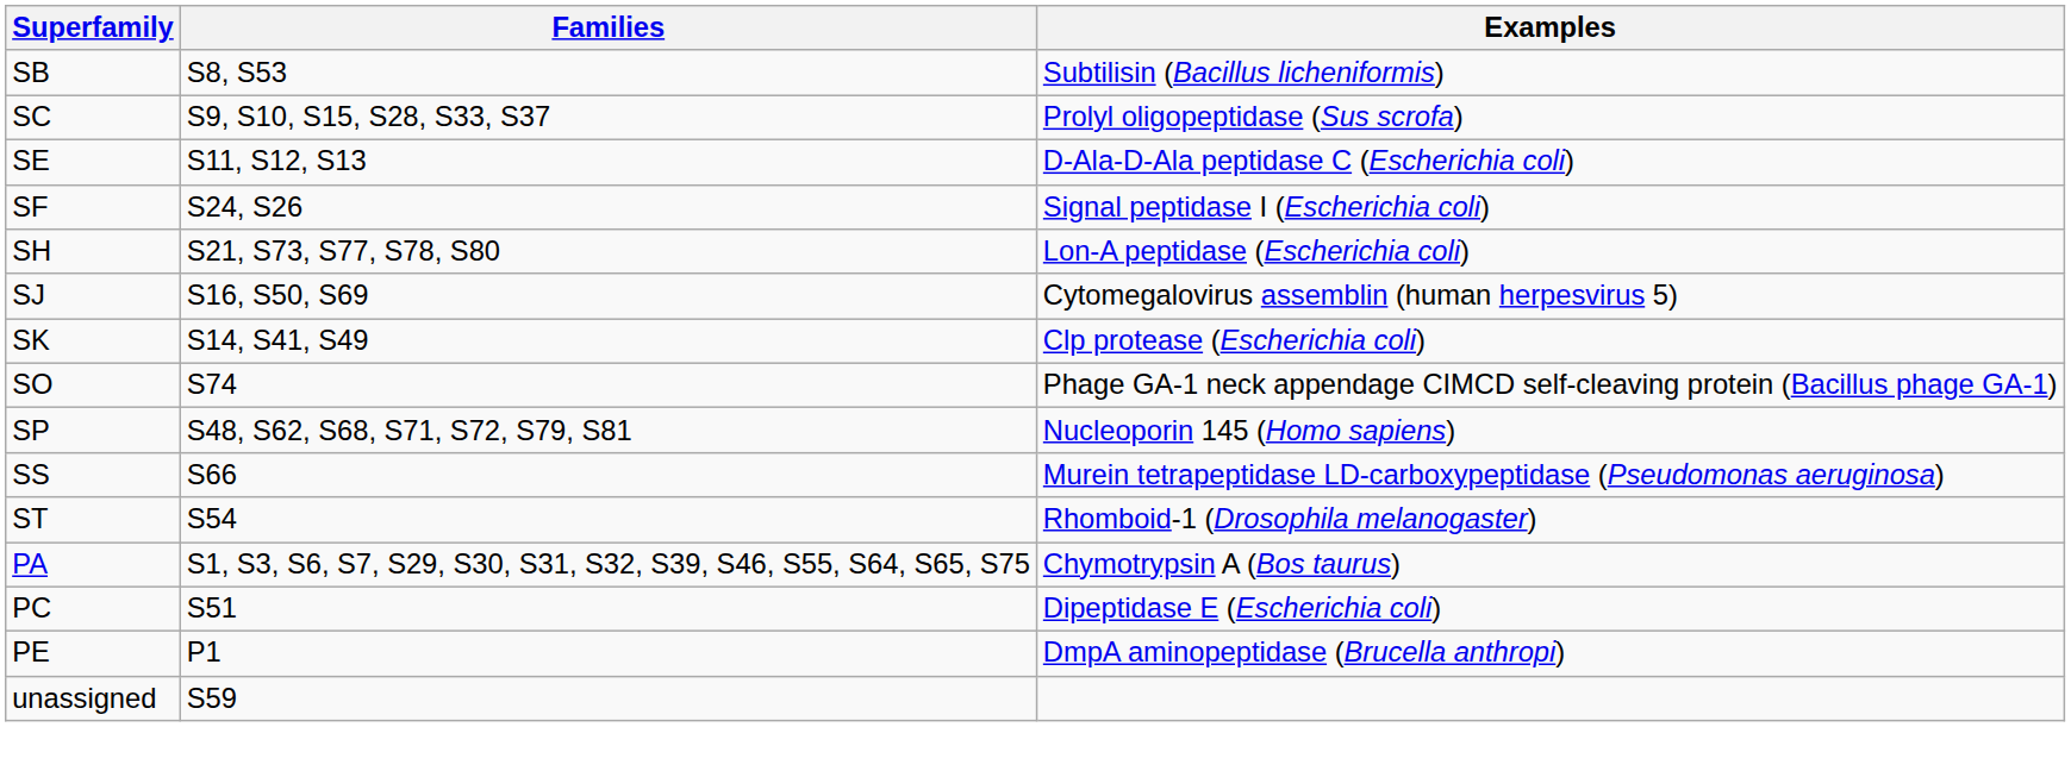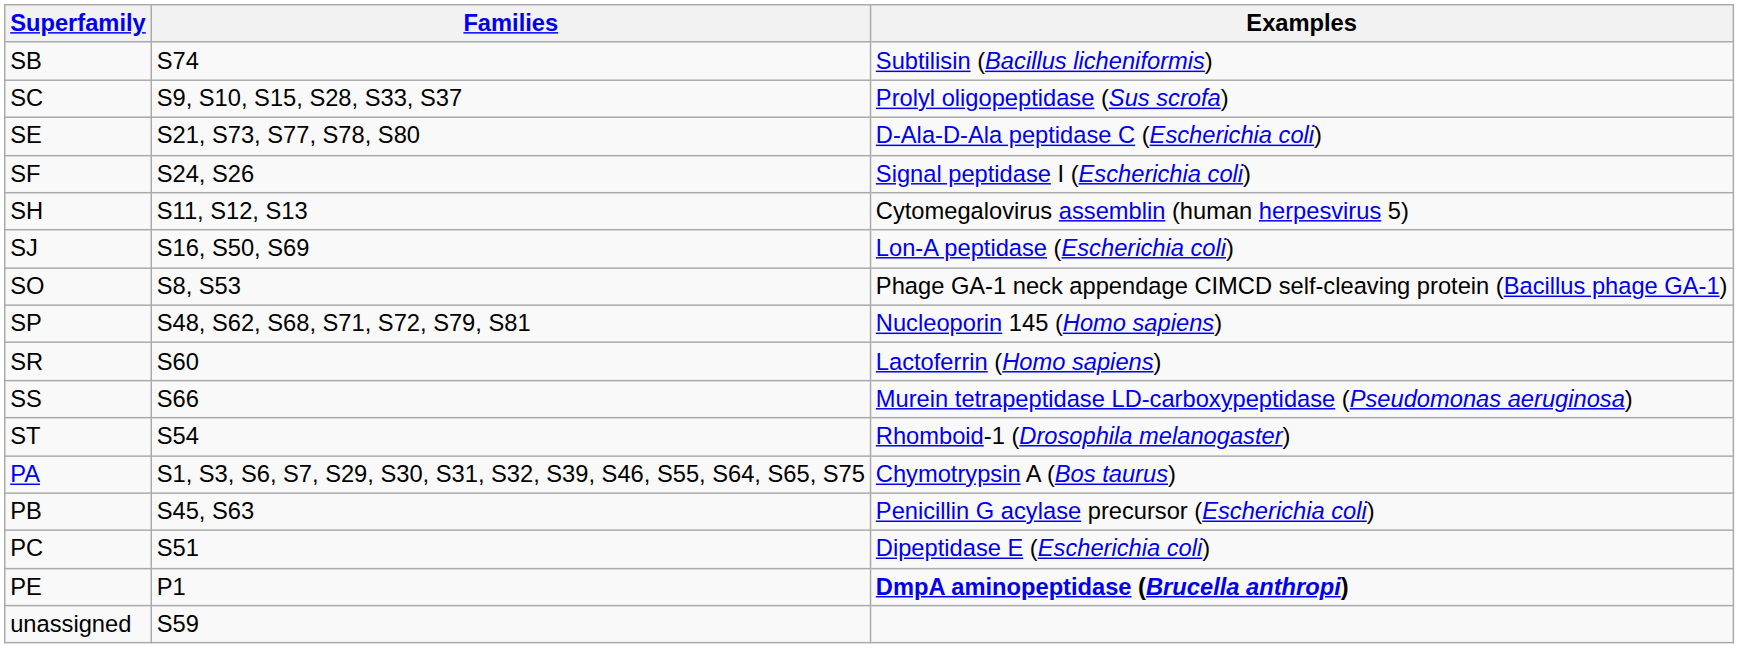 <table class="wikitable mw-collapsible mw-collapsed">
 <tr>
 <th><a href='#'>Superfamily</a></th>
 <th><a href='#'>Families</a></th>
 <th>Examples</th>
 </tr>
 <tr>
 <td>SB</td>
-<td>S8, S53</td>
+<td>S74</td>
 <td><a href='#'>Subtilisin</a> (<em><a href='#'>Bacillus licheniformis</a></em>)</td>
 </tr>
 <tr>
 <td>SC</td>
 <td>S9, S10, S15, S28, S33, S37</td>
 <td><a href='#'>Prolyl oligopeptidase</a> (<em><a href='#'>Sus scrofa</a></em>)</td>
 </tr>
 <tr>
 <td>SE</td>
-<td>S11, S12, S13</td>
+<td>S21, S73, S77, S78, S80</td>
 <td><a href='#'>D-Ala-D-Ala peptidase C</a> (<em><a href='#'>Escherichia coli</a></em>)</td>
 </tr>
 <tr>
 <td>SF</td>
 <td>S24, S26</td>
 <td><a href='#'>Signal peptidase</a> I (<em><a href='#'>Escherichia coli</a></em>)</td>
 </tr>
 <tr>
 <td>SH</td>
-<td>S21, S73, S77, S78, S80</td>
-<td><a href='#'>Lon-A peptidase</a> (<em><a href='#'>Escherichia coli</a></em>)</td>
+<td>S11, S12, S13</td>
+<td>Cytomegalovirus <a href='#'>assemblin</a> (human <a href='#'>herpesvirus</a> 5)</td>
 </tr>
 <tr>
 <td>SJ</td>
 <td>S16, S50, S69</td>
-<td>Cytomegalovirus <a href='#'>assemblin</a> (human <a href='#'>herpesvirus</a> 5)</td>
-</tr>
-<tr>
-<td>SK</td>
-<td>S14, S41, S49</td>
-<td><a href='#'>Clp protease</a> (<em><a href='#'>Escherichia coli</a></em>)</td>
+<td><a href='#'>Lon-A peptidase</a> (<em><a href='#'>Escherichia coli</a></em>)</td>
 </tr>
 <tr>
 <td>SO</td>
-<td>S74</td>
+<td>S8, S53</td>
 <td>Phage GA-1 neck appendage CIMCD self-cleaving protein (<a href='#'>Bacillus phage GA-1</a>)</td>
 </tr>
 <tr>
 <td>SP</td>
 <td>S48, S62, S68, S71, S72, S79, S81</td>
 <td><a href='#'>Nucleoporin</a> 145 (<em><a href='#'>Homo sapiens</a></em>)</td>
+</tr>
+<tr>
+<td>SR</td>
+<td>S60</td>
+<td><a href='#'>Lactoferrin</a> (<em><a href='#'>Homo sapiens</a></em>)</td>
 </tr>
 <tr>
 <td>SS</td>
 <td>S66</td>
 <td><a href='#'>Murein tetrapeptidase LD-carboxypeptidase</a> (<em><a href='#'>Pseudomonas aeruginosa</a></em>)</td>
 </tr>
 <tr>
 <td>ST</td>
 <td>S54</td>
 <td><a href='#'>Rhomboid</a>-1 (<em><a href='#'>Drosophila melanogaster</a></em>)</td>
 </tr>
 <tr>
 <td><a href='#'>PA</a></td>
 <td>S1, S3, S6, S7, S29, S30, S31, S32, S39, S46, S55, S64, S65, S75</td>
 <td><a href='#'>Chymotrypsin</a> A (<em><a href='#'>Bos taurus</a></em>)</td>
 </tr>
 <tr>
+<td>PB</td>
+<td>S45, S63</td>
+<td><a href='#'>Penicillin G acylase</a> precursor (<em><a href='#'>Escherichia coli</a></em>)</td>
+</tr>
+<tr>
 <td>PC</td>
 <td>S51</td>
 <td><a href='#'>Dipeptidase E</a> (<em><a href='#'>Escherichia coli</a></em>)</td>
 </tr>
 <tr>
 <td>PE</td>
 <td>P1</td>
-<td><a href='#'>DmpA aminopeptidase</a> (<em><a href='#'>Brucella anthropi</a></em>)</td>
+<td><strong><a href='#'>DmpA aminopeptidase</a> (<em><a href='#'>Brucella anthropi</a></em>)</strong></td>
 </tr>
 <tr>
 <td>unassigned</td>
 <td>S59</td>
 <td></td>
 </tr>
 </table>
